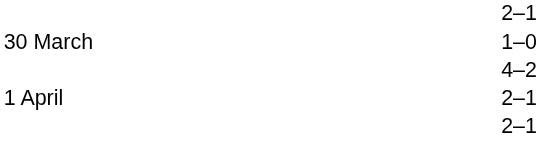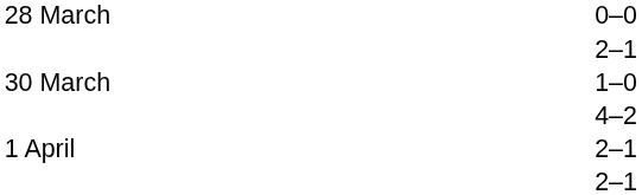 <table cellspacing=1 width=70%>
 <tr>
 <th width=25%></th>
 <th width=30%></th>
 <th width=15%></th>
 <th width=30%></th>
+</tr>
+<tr>
+<td>28 March</td>
+<td align=right></td>
+<td align=center>0–0</td>
+<td></td>
 </tr>
 <tr>
 <td></td>
 <td align=right></td>
 <td align=center>2–1</td>
 <td></td>
 </tr>
 <tr>
 <td>30 March</td>
 <td align=right></td>
 <td align=center>1–0</td>
 <td></td>
 </tr>
 <tr>
 <td></td>
 <td align=right></td>
 <td align=center>4–2</td>
 <td></td>
 </tr>
 <tr>
 <td>1 April</td>
 <td align=right></td>
 <td align=center>2–1</td>
 <td></td>
 </tr>
 <tr>
 <td></td>
 <td align=right></td>
 <td align=center>2–1</td>
 <td></td>
 </tr>
 </table>
